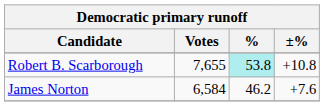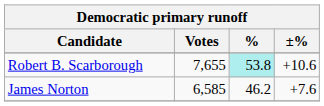 <table class="wikitable" align="left" style="margin: 1em 1em 1em 0; font-size: 95%;">
 <tr>
 <th colspan="4">Democratic primary runoff</th>
 </tr>
 <tr>
 <th colspan="1" style="width: 170px">Candidate</th>
 <th style="width: 50px">Votes</th>
 <th style="width: 40px">%</th>
 <th style="width: 40px">±%</th>
 </tr>
 <tr>
 </tr>
 <tr>
 <td><a href='#'>Robert B. Scarborough</a></td>
 <td align="right">7,655</td>
 <td align="right" style="background: paleturquoise;">53.8</td>
-<td align="right">+10.8</td>
+<td align="right">+10.6</td>
 </tr>
 <tr>
 <td><a href='#'>James Norton</a></td>
-<td align="right">6,584</td>
+<td align="right">6,585</td>
 <td align="right">46.2</td>
 <td align="right">+7.6</td>
 </tr>
 <tr>
 </tr>
 </table>
